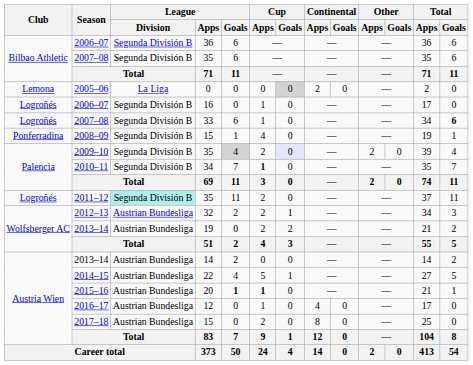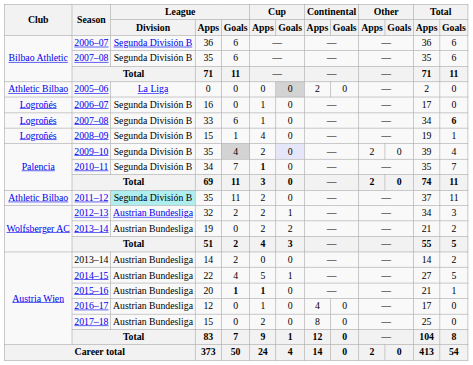 <table class="wikitable" style="text-align:center">
 <tr>
 <th rowspan="2">Club</th>
 <th rowspan="2">Season</th>
 <th colspan="3">League</th>
 <th colspan="2">Cup</th>
 <th colspan="2">Continental</th>
 <th colspan="2">Other</th>
 <th colspan="2">Total</th>
 </tr>
 <tr>
 <th>Division</th>
 <th>Apps</th>
 <th>Goals</th>
 <th>Apps</th>
 <th>Goals</th>
 <th>Apps</th>
 <th>Goals</th>
 <th>Apps</th>
 <th>Goals</th>
 <th>Apps</th>
 <th>Goals</th>
 </tr>
 <tr>
 <td rowspan="3"><a href='#'>Bilbao Athletic</a></td>
 <td><a href='#'>2006–07</a></td>
 <td><a href='#'>Segunda División B</a></td>
 <td>36</td>
 <td>6</td>
 <td colspan="2">—</td>
 <td colspan="2">—</td>
 <td colspan="2">—</td>
 <td>36</td>
 <td>6</td>
 </tr>
 <tr>
 <td><a href='#'>2007–08</a></td>
 <td>Segunda División B</td>
 <td>35</td>
 <td>6</td>
 <td colspan="2">—</td>
 <td colspan="2">—</td>
 <td colspan="2">—</td>
 <td>35</td>
 <td>6</td>
 </tr>
 <tr>
 <th colspan="2">Total</th>
 <th>71</th>
 <th>11</th>
 <th colspan="2">—</th>
 <th colspan="2">—</th>
 <th colspan="2">—</th>
 <th>71</th>
 <th>11</th>
 </tr>
 <tr>
-<td><a href='#'>Lemona</a></td>
+<td><a href='#'>Athletic Bilbao</a></td>
 <td><a href='#'>2005–06</a></td>
 <td><a href='#'>La Liga</a></td>
 <td>0</td>
 <td>0</td>
 <td>0</td>
 <td style="background: lightgrey;">0</td>
 <td>2</td>
 <td>0</td>
 <td colspan="2">—</td>
 <td>2</td>
 <td>0</td>
 </tr>
 <tr>
 <td><a href='#'>Logroñés</a></td>
 <td><a href='#'>2006–07</a></td>
 <td>Segunda División B</td>
 <td>16</td>
 <td>0</td>
 <td>1</td>
 <td>0</td>
 <td colspan="2">—</td>
 <td colspan="2">—</td>
 <td>17</td>
 <td>0</td>
 </tr>
 <tr>
 <td><a href='#'>Logroñés</a></td>
 <td><a href='#'>2007–08</a></td>
 <td>Segunda División B</td>
 <td>33</td>
 <td>6</td>
 <td>1</td>
 <td>0</td>
 <td colspan="2">—</td>
 <td colspan="2">—</td>
 <td>34</td>
 <td><strong>6</strong></td>
 </tr>
 <tr>
-<td><a href='#'>Ponferradina</a></td>
+<td><a href='#'>Logroñés</a></td>
 <td><a href='#'>2008–09</a></td>
 <td>Segunda División B</td>
 <td>15</td>
 <td>1</td>
 <td>4</td>
 <td>0</td>
 <td colspan="2">—</td>
 <td colspan="2">—</td>
 <td>19</td>
 <td>1</td>
 </tr>
 <tr>
 <td rowspan="3"><a href='#'>Palencia</a></td>
 <td><a href='#'>2009–10</a></td>
 <td>Segunda División B</td>
 <td>35</td>
 <td style="background: lightgrey;">4</td>
 <td>2</td>
 <td style="background: lavender;">0</td>
 <td colspan="2">—</td>
 <td>2</td>
 <td>0</td>
 <td>39</td>
 <td>4</td>
 </tr>
 <tr>
 <td><a href='#'>2010–11</a></td>
 <td>Segunda División B</td>
 <td>34</td>
 <td>7</td>
 <td><strong>1</strong></td>
 <td>0</td>
 <td colspan="2">—</td>
 <td colspan="2">—</td>
 <td>35</td>
 <td>7</td>
 </tr>
 <tr>
 <th colspan="2">Total</th>
 <th>69</th>
 <th>11</th>
 <th>3</th>
 <th>0</th>
 <th colspan="2">—</th>
 <th>2</th>
 <th>0</th>
 <th>74</th>
 <th>11</th>
 </tr>
 <tr>
-<td><a href='#'>Logroñés</a></td>
+<td><a href='#'>Athletic Bilbao</a></td>
 <td><a href='#'>2011–12</a></td>
 <td style="background: paleturquoise;">Segunda División B</td>
 <td>35</td>
 <td>11</td>
 <td>2</td>
 <td>0</td>
 <td colspan="2">—</td>
 <td colspan="2">—</td>
 <td>37</td>
 <td>11</td>
 </tr>
 <tr>
 <td rowspan="3"><a href='#'>Wolfsberger AC</a></td>
 <td><a href='#'>2012–13</a></td>
 <td><a href='#'>Austrian Bundesliga</a></td>
 <td>32</td>
 <td>2</td>
 <td>2</td>
 <td>1</td>
 <td colspan="2">—</td>
 <td colspan="2">—</td>
 <td>34</td>
 <td>3</td>
 </tr>
 <tr>
 <td><a href='#'>2013–14</a></td>
 <td>Austrian Bundesliga</td>
 <td>19</td>
 <td>0</td>
 <td>2</td>
 <td>2</td>
 <td colspan="2">—</td>
 <td colspan="2">—</td>
 <td>21</td>
 <td>2</td>
 </tr>
 <tr>
 <th colspan="2">Total</th>
 <th>51</th>
 <th>2</th>
 <th>4</th>
 <th>3</th>
 <th colspan="2">—</th>
 <th colspan="2">—</th>
 <th>55</th>
 <th>5</th>
 </tr>
 <tr>
 <td rowspan="6"><a href='#'>Austria Wien</a></td>
 <td>2013–14</td>
 <td>Austrian Bundesliga</td>
 <td>14</td>
 <td>2</td>
 <td>0</td>
 <td>0</td>
 <td colspan="2">—</td>
 <td colspan="2">—</td>
 <td>14</td>
 <td>2</td>
 </tr>
 <tr>
 <td><a href='#'>2014–15</a></td>
 <td>Austrian Bundesliga</td>
 <td>22</td>
 <td>4</td>
 <td>5</td>
 <td>1</td>
 <td colspan="2">—</td>
 <td colspan="2">—</td>
 <td>27</td>
 <td>5</td>
 </tr>
 <tr>
 <td><a href='#'>2015–16</a></td>
 <td>Austrian Bundesliga</td>
 <td>20</td>
 <td><strong>1</strong></td>
 <td><strong>1</strong></td>
 <td>0</td>
 <td colspan="2">—</td>
 <td colspan="2">—</td>
 <td>21</td>
 <td>1</td>
 </tr>
 <tr>
 <td><a href='#'>2016–17</a></td>
 <td>Austrian Bundesliga</td>
 <td>12</td>
 <td>0</td>
 <td>1</td>
 <td>0</td>
 <td>4</td>
 <td>0</td>
 <td colspan="2">—</td>
 <td>17</td>
 <td>0</td>
 </tr>
 <tr>
 <td><a href='#'>2017–18</a></td>
 <td>Austrian Bundesliga</td>
 <td>15</td>
 <td>0</td>
 <td>2</td>
 <td>0</td>
 <td>8</td>
 <td>0</td>
 <td colspan="2">—</td>
 <td>25</td>
 <td>0</td>
 </tr>
 <tr>
 <th colspan="2">Total</th>
 <th>83</th>
 <th>7</th>
 <th>9</th>
 <th>1</th>
 <th>12</th>
 <th>0</th>
 <th colspan="2">—</th>
 <th>104</th>
 <th>8</th>
 </tr>
 <tr>
 <th colspan="3">Career total</th>
 <th>373</th>
 <th>50</th>
 <th>24</th>
 <th>4</th>
 <th>14</th>
 <th>0</th>
 <th>2</th>
 <th>0</th>
 <th>413</th>
 <th>54</th>
 </tr>
 </table>
